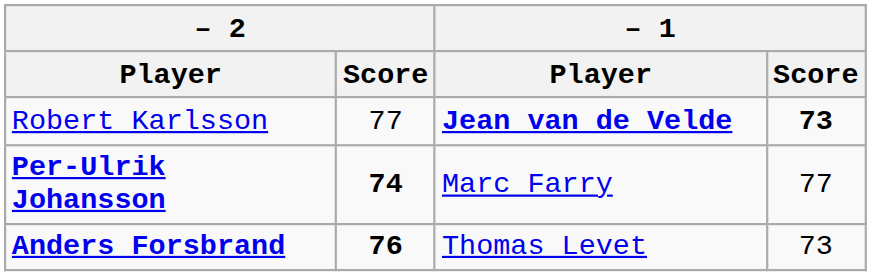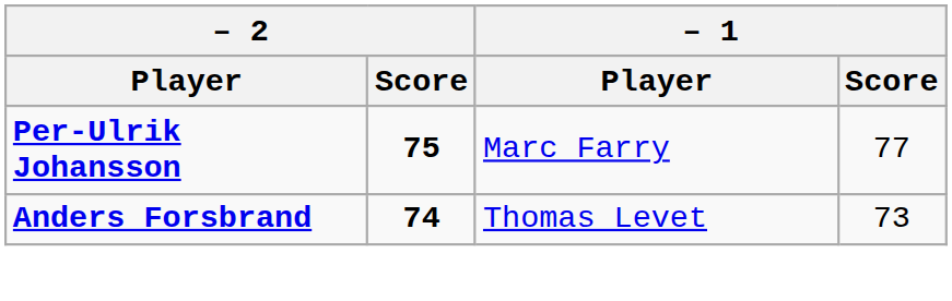 <table class=wikitable>
 <tr>
 <th colspan=2> – 2</th>
 <th colspan=2> – 1</th>
 </tr>
 <tr>
 <th width=145>Player</th>
 <th>Score</th>
 <th width=145>Player</th>
 <th>Score</th>
 </tr>
 <tr>
-<td><a href='#'>Robert Karlsson</a></td>
-<td align=center>77</td>
-<td><strong><a href='#'>Jean van de Velde</a></strong></td>
-<td align=center><strong>73</strong></td>
-</tr>
-<tr>
 <td><strong><a href='#'>Per-Ulrik Johansson</a></strong></td>
-<td align=center><strong>74</strong></td>
+<td align=center><strong>75</strong></td>
 <td><a href='#'>Marc Farry</a></td>
 <td align=center>77</td>
 </tr>
 <tr>
 <td><strong><a href='#'>Anders Forsbrand</a></strong></td>
-<td align=center><strong>76</strong></td>
+<td align=center><strong>74</strong></td>
 <td><a href='#'>Thomas Levet</a></td>
 <td align=center>73</td>
 </tr>
 </table>
